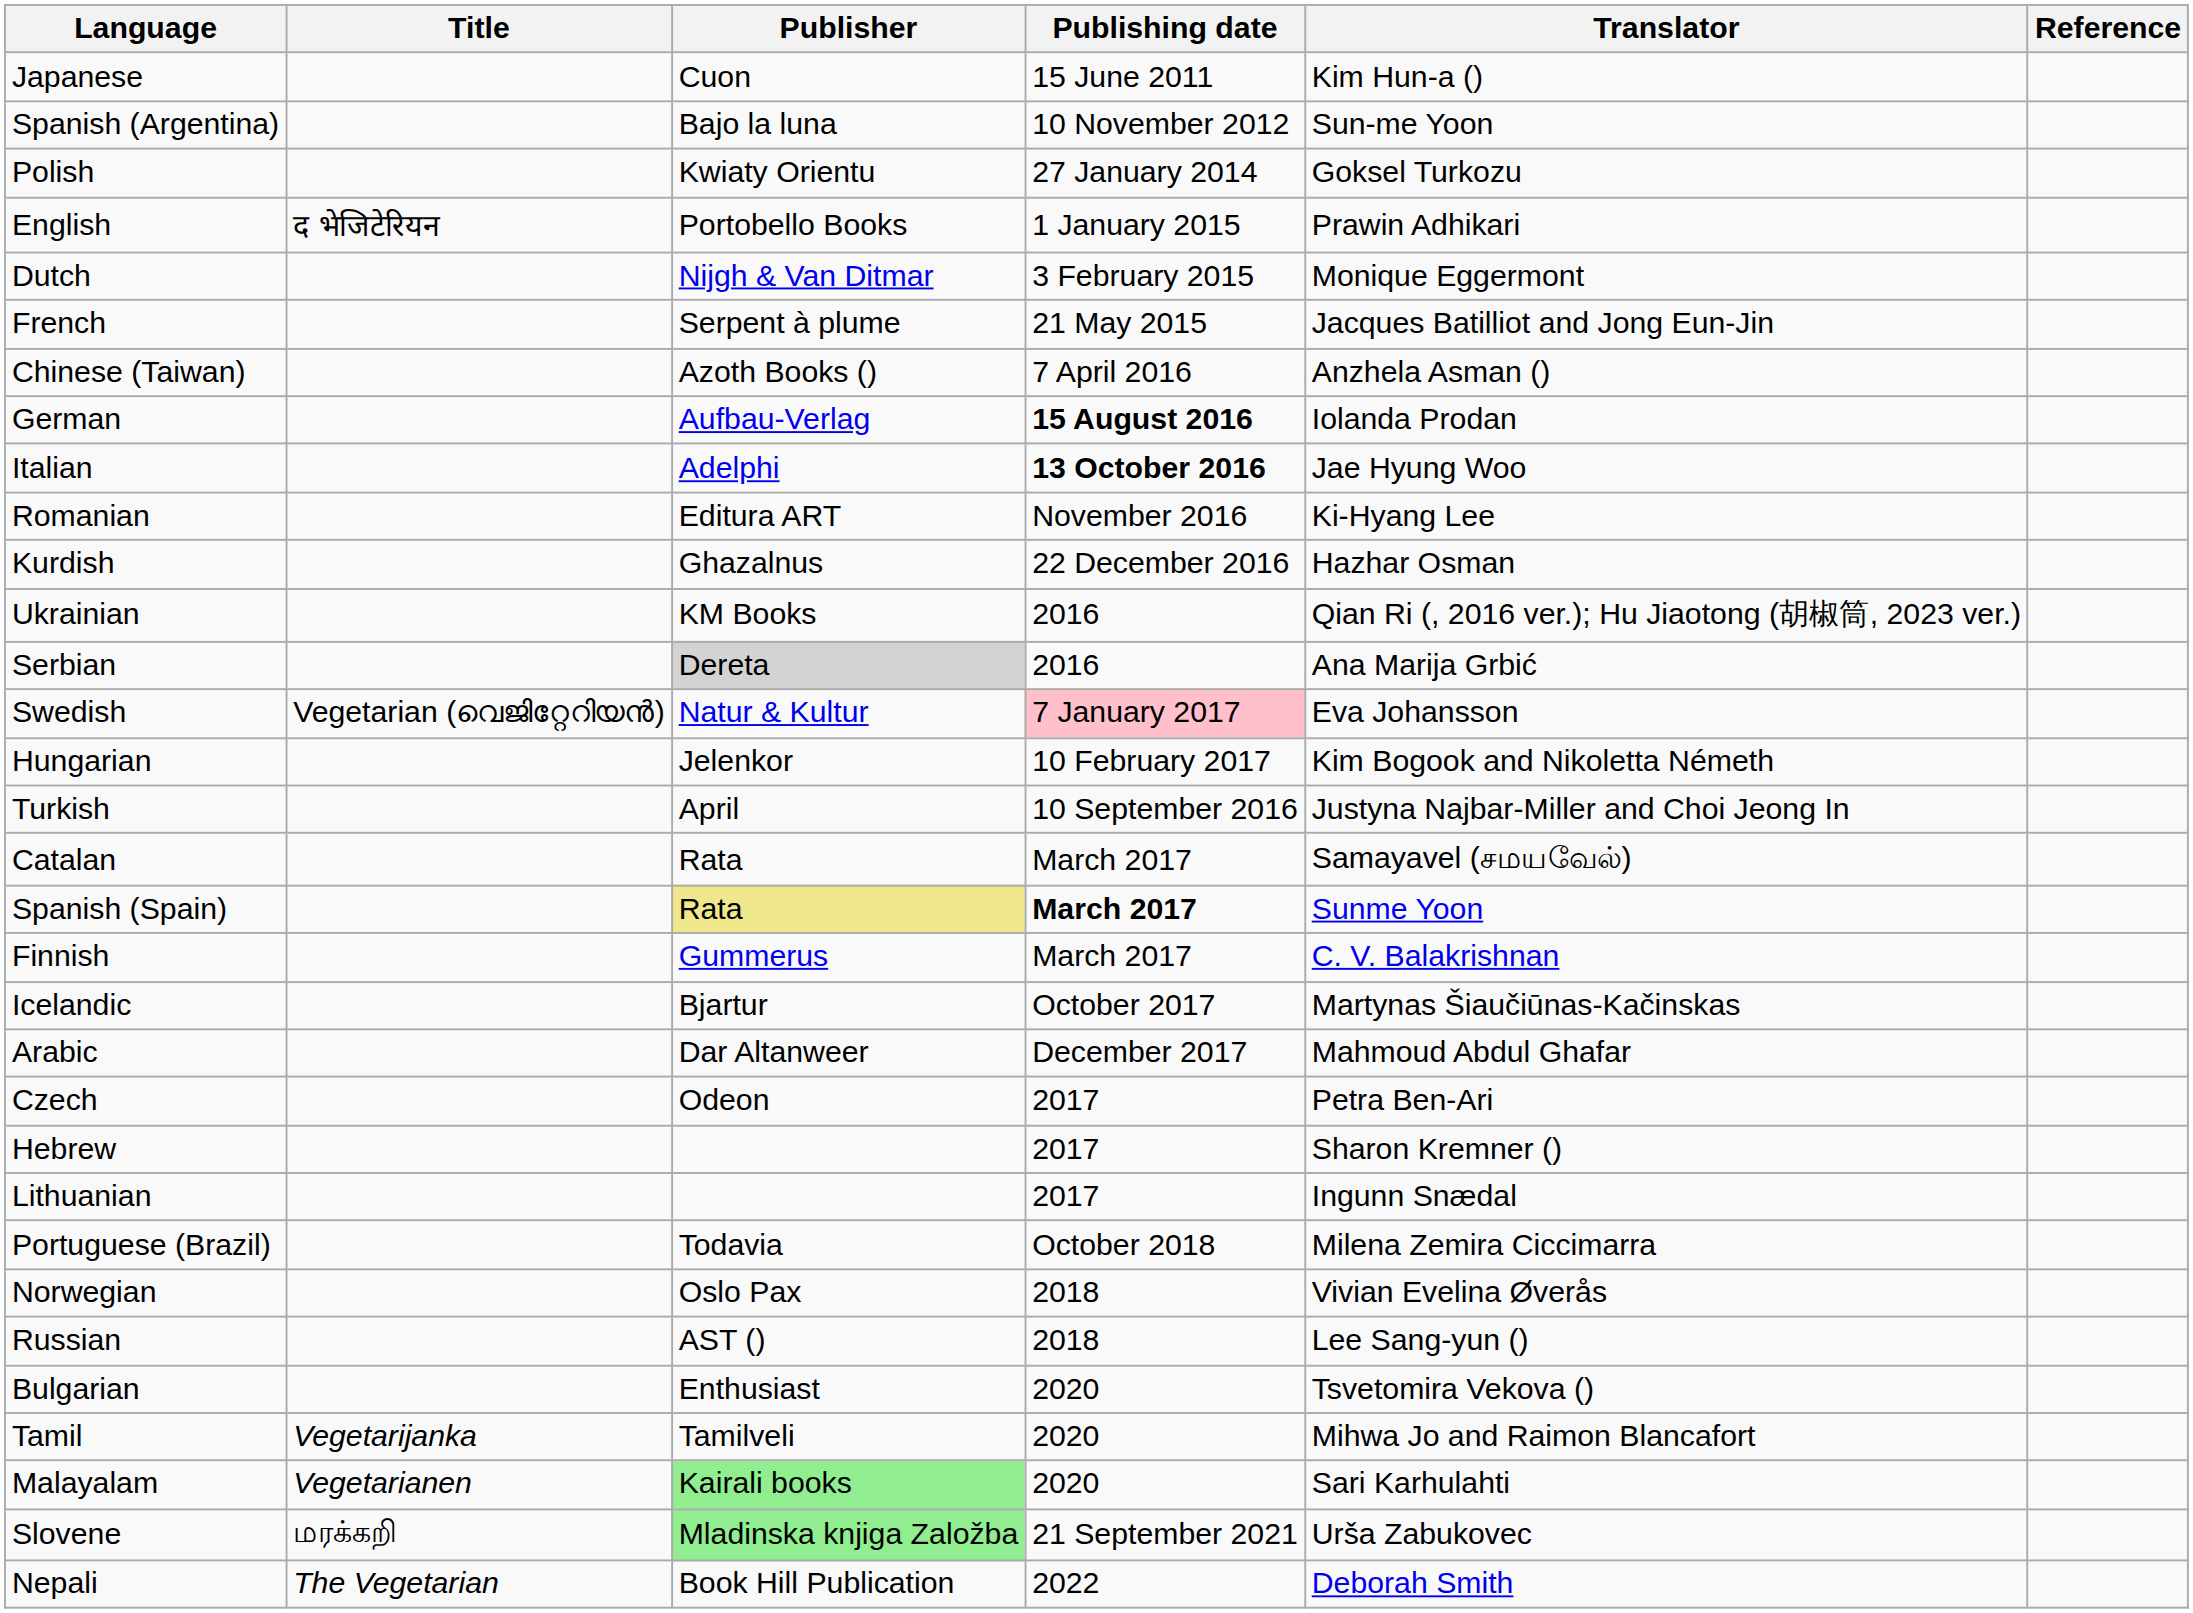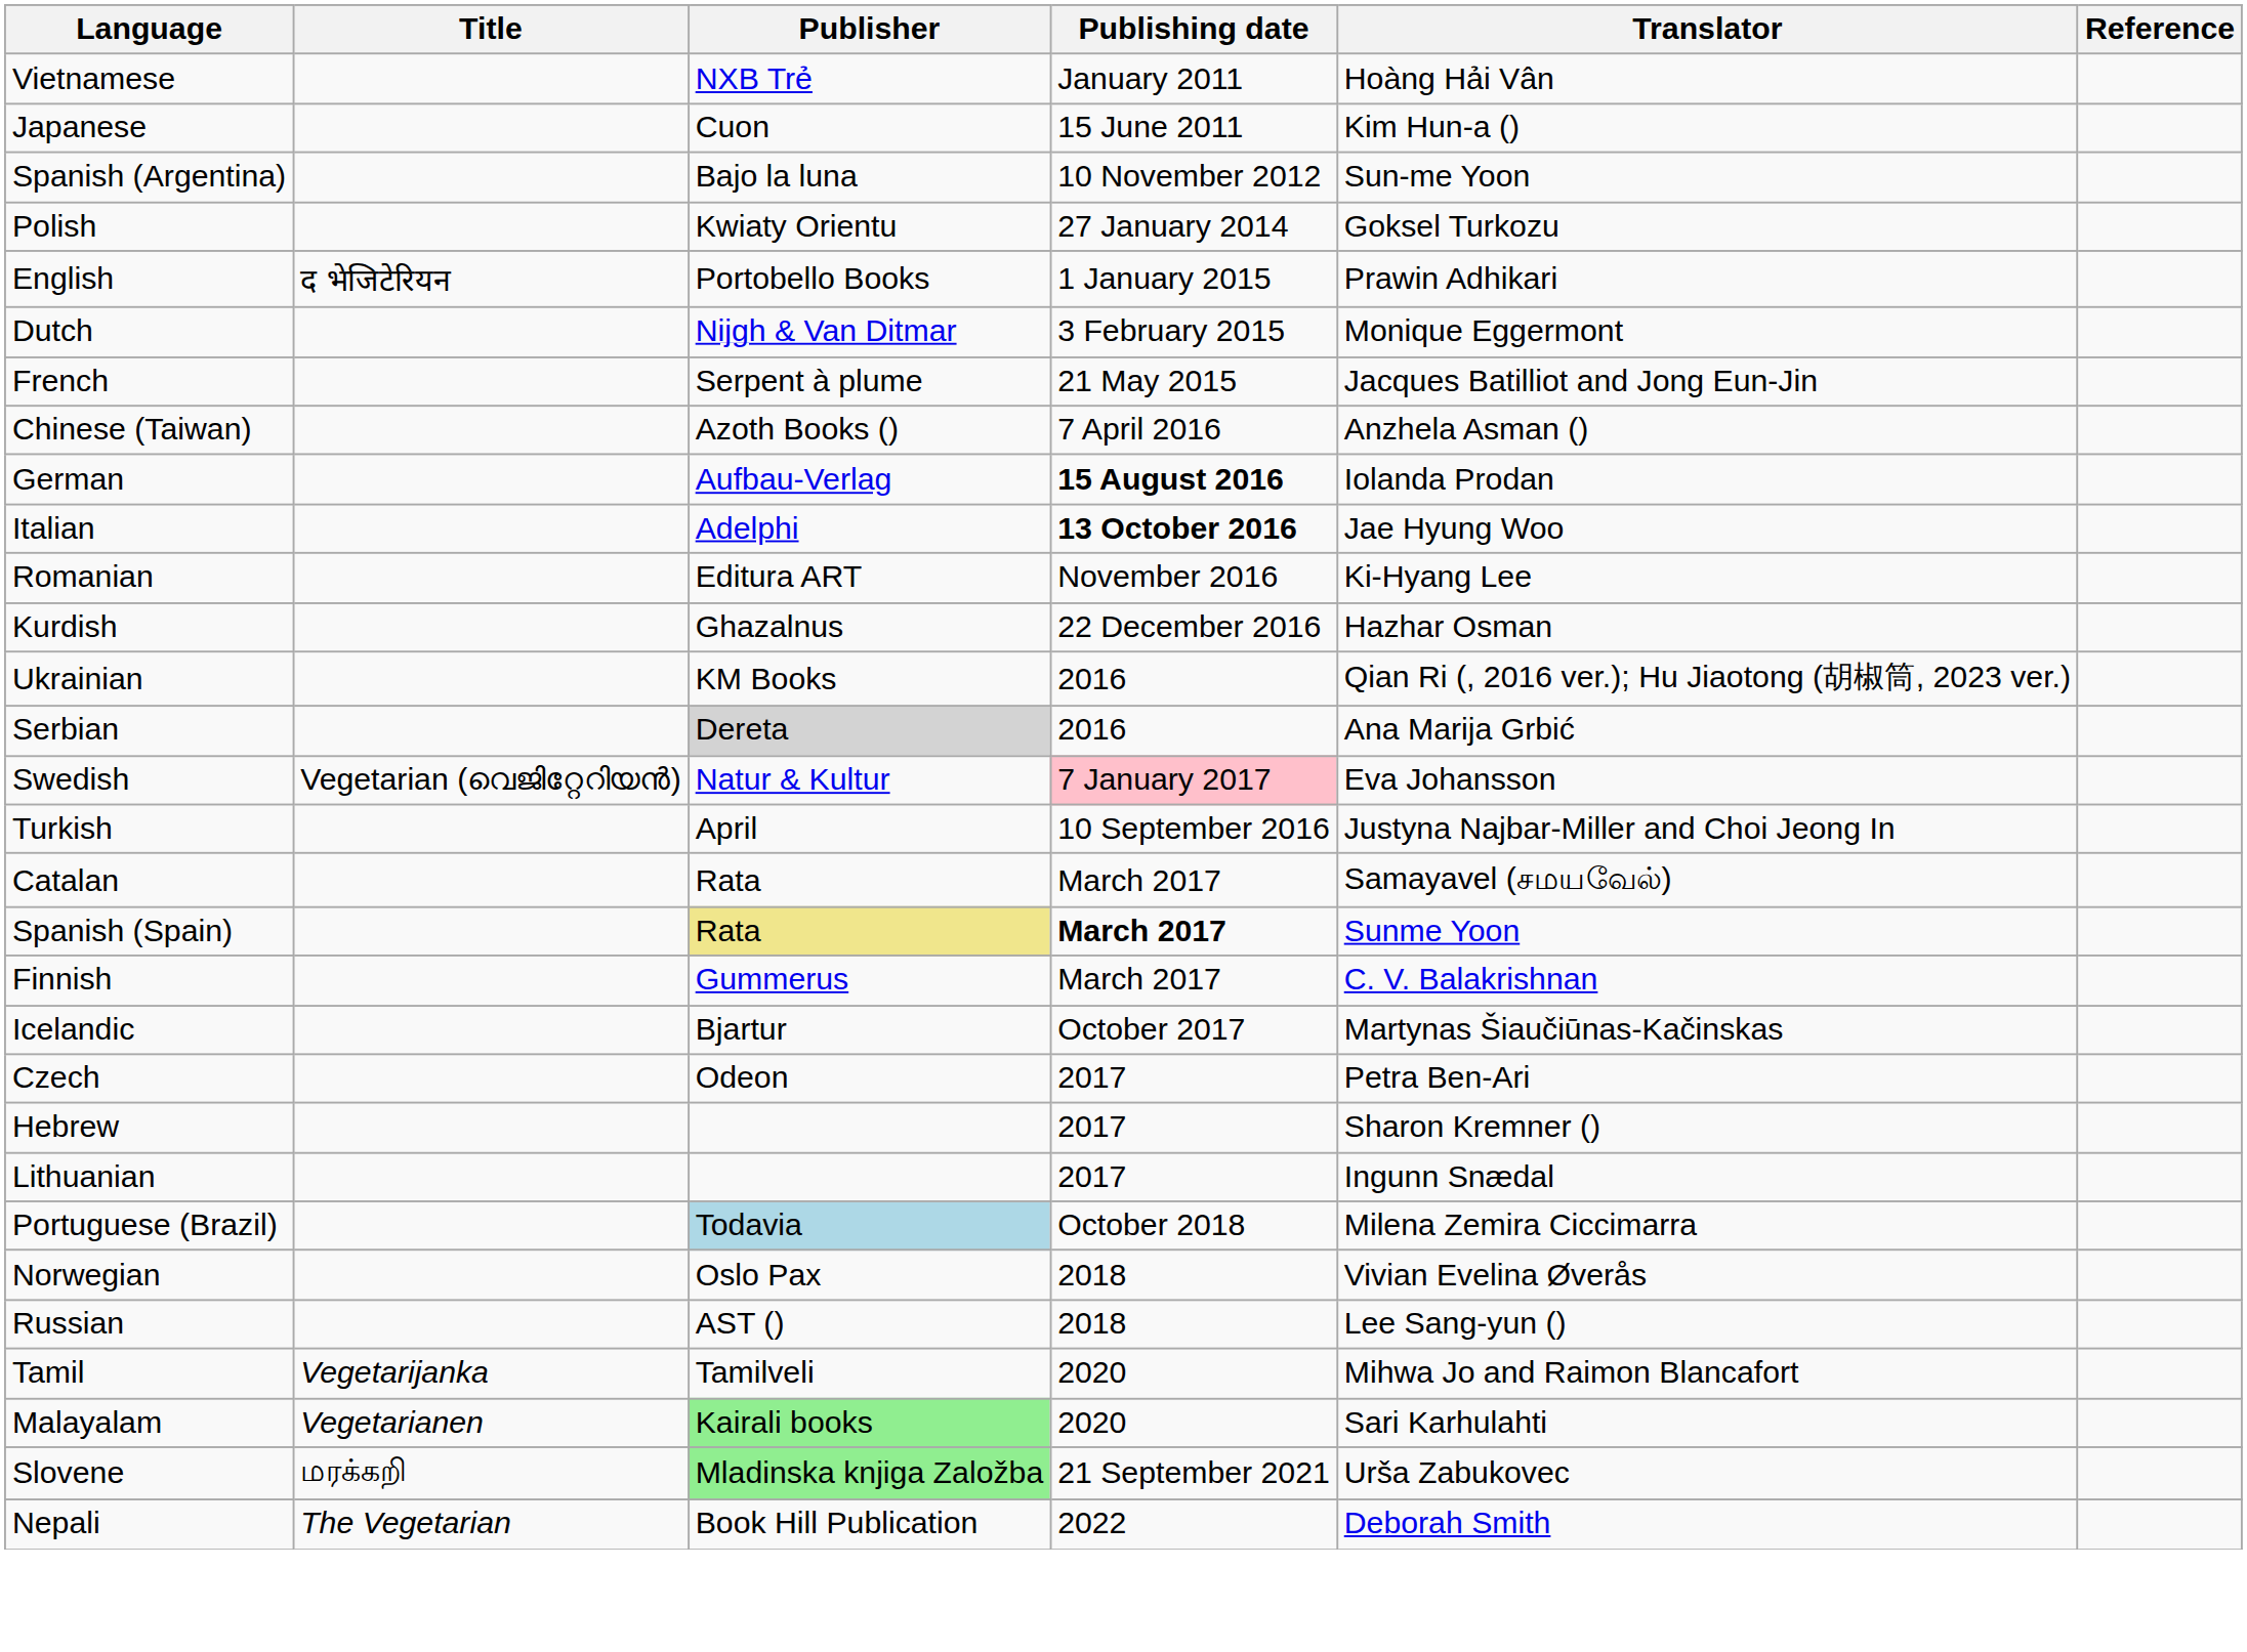 <table class="wikitable sortable">
 <tr>
 <th>Language</th>
 <th>Title</th>
 <th>Publisher</th>
 <th>Publishing date</th>
 <th>Translator</th>
 <th>Reference</th>
+</tr>
+<tr>
+<td>Vietnamese</td>
+<td></td>
+<td><a href='#'>NXB Trẻ</a></td>
+<td>January 2011</td>
+<td>Hoàng Hải Vân</td>
+<td></td>
 </tr>
 <tr>
 <td>Japanese</td>
 <td></td>
 <td>Cuon</td>
 <td>15 June 2011</td>
 <td>Kim Hun-a ()</td>
 <td></td>
 </tr>
 <tr>
 <td>Spanish (Argentina)</td>
 <td></td>
 <td>Bajo la luna</td>
 <td>10 November 2012</td>
 <td>Sun-me Yoon</td>
 <td></td>
 </tr>
 <tr>
 <td>Polish</td>
 <td></td>
 <td>Kwiaty Orientu</td>
 <td>27 January 2014</td>
 <td>Goksel Turkozu</td>
 <td></td>
 </tr>
 <tr>
 <td>English</td>
 <td>द भेजिटेरियन</td>
 <td>Portobello Books</td>
 <td>1 January 2015</td>
 <td>Prawin Adhikari</td>
 <td></td>
 </tr>
 <tr>
 <td>Dutch</td>
 <td></td>
 <td><a href='#'>Nijgh & Van Ditmar</a></td>
 <td>3 February 2015</td>
 <td>Monique Eggermont</td>
 <td></td>
 </tr>
 <tr>
 <td>French</td>
 <td></td>
 <td>Serpent à plume</td>
 <td>21 May 2015</td>
 <td>Jacques Batilliot and Jong Eun-Jin</td>
 <td></td>
 </tr>
 <tr>
 <td>Chinese (Taiwan)</td>
 <td></td>
 <td>Azoth Books ()</td>
 <td>7 April 2016</td>
 <td>Anzhela Asman ()</td>
 <td></td>
 </tr>
 <tr>
 <td>German</td>
 <td></td>
 <td><a href='#'>Aufbau-Verlag</a></td>
 <td><strong>15 August 2016</strong></td>
 <td>Iolanda Prodan</td>
 <td></td>
 </tr>
 <tr>
 <td>Italian</td>
 <td></td>
 <td><a href='#'>Adelphi</a></td>
 <td><strong>13 October 2016</strong></td>
 <td>Jae Hyung Woo</td>
 <td></td>
 </tr>
 <tr>
 <td>Romanian</td>
 <td></td>
 <td>Editura ART</td>
 <td>November 2016</td>
 <td>Ki-Hyang Lee</td>
 <td></td>
 </tr>
 <tr>
 <td>Kurdish</td>
 <td></td>
 <td>Ghazalnus</td>
 <td>22 December 2016</td>
 <td>Hazhar Osman</td>
 <td></td>
 </tr>
 <tr>
 <td>Ukrainian</td>
 <td></td>
 <td>KM Books </td>
 <td>2016</td>
 <td>Qian Ri (, 2016 ver.); Hu Jiaotong (胡椒筒, 2023 ver.)</td>
 <td></td>
 </tr>
 <tr>
 <td>Serbian</td>
 <td></td>
 <td style="background: lightgrey;">Dereta</td>
 <td>2016</td>
 <td>Ana Marija Grbić</td>
 <td></td>
 </tr>
 <tr>
 <td>Swedish</td>
 <td>Vegetarian (വെജിറ്റേറിയൻ)</td>
 <td><a href='#'>Natur & Kultur</a></td>
 <td style="background: pink;">7 January 2017</td>
 <td>Eva Johansson</td>
 <td></td>
 </tr>
 <tr>
-<td>Hungarian</td>
-<td></td>
-<td>Jelenkor</td>
-<td>10 February 2017</td>
-<td>Kim Bogook and Nikoletta Németh</td>
-<td></td>
-</tr>
-<tr>
 <td>Turkish</td>
 <td></td>
 <td>April</td>
 <td>10 September 2016</td>
 <td>Justyna Najbar-Miller and Choi Jeong In</td>
 <td></td>
 </tr>
 <tr>
 <td>Catalan</td>
 <td></td>
 <td>Rata</td>
 <td>March 2017</td>
 <td>Samayavel (சமயவேல்)</td>
 <td></td>
 </tr>
 <tr>
 <td>Spanish (Spain)</td>
 <td></td>
 <td style="background: khaki;">Rata</td>
 <td><strong>March 2017</strong></td>
 <td><a href='#'>Sunme Yoon</a></td>
 <td></td>
 </tr>
 <tr>
 <td>Finnish</td>
 <td></td>
 <td><a href='#'>Gummerus</a></td>
 <td>March 2017</td>
 <td><a href='#'>C. V. Balakrishnan</a></td>
 <td></td>
 </tr>
 <tr>
 <td>Icelandic</td>
 <td></td>
 <td>Bjartur</td>
 <td>October 2017</td>
 <td>Martynas Šiaučiūnas-Kačinskas</td>
 <td></td>
 </tr>
 <tr>
-<td>Arabic</td>
-<td></td>
-<td>Dar Altanweer</td>
-<td>December 2017</td>
-<td>Mahmoud Abdul Ghafar</td>
-<td></td>
-</tr>
-<tr>
 <td>Czech</td>
 <td></td>
 <td>Odeon</td>
 <td>2017</td>
 <td>Petra Ben-Ari</td>
 <td></td>
 </tr>
 <tr>
 <td>Hebrew</td>
 <td></td>
 <td></td>
 <td>2017</td>
 <td>Sharon Kremner ()</td>
 <td></td>
 </tr>
 <tr>
 <td>Lithuanian</td>
 <td></td>
 <td></td>
 <td>2017</td>
 <td>Ingunn Snædal</td>
 <td></td>
 </tr>
 <tr>
 <td>Portuguese (Brazil)</td>
 <td></td>
-<td>Todavia</td>
+<td style="background: lightblue;">Todavia</td>
 <td>October 2018</td>
 <td>Milena Zemira Ciccimarra</td>
 <td></td>
 </tr>
 <tr>
 <td>Norwegian</td>
 <td></td>
 <td>Oslo Pax</td>
 <td>2018</td>
 <td>Vivian Evelina Øverås</td>
 <td></td>
 </tr>
 <tr>
 <td>Russian</td>
 <td></td>
 <td>AST ()</td>
 <td>2018</td>
 <td>Lee Sang-yun ()</td>
-<td></td>
-</tr>
-<tr>
-<td>Bulgarian</td>
-<td></td>
-<td>Enthusiast</td>
-<td>2020</td>
-<td>Tsvetomira Vekova ()</td>
 <td></td>
 </tr>
 <tr>
 <td>Tamil</td>
 <td><em>Vegetarijanka</em></td>
 <td>Tamilveli</td>
 <td>2020</td>
 <td>Mihwa Jo and Raimon Blancafort</td>
 <td></td>
 </tr>
 <tr>
 <td>Malayalam</td>
 <td><em>Vegetarianen</em></td>
 <td style="background: lightgreen;">Kairali books</td>
 <td>2020</td>
 <td>Sari Karhulahti</td>
 <td></td>
 </tr>
 <tr>
 <td>Slovene</td>
 <td>மரக்கறி</td>
 <td style="background: lightgreen;">Mladinska knjiga Založba</td>
 <td>21 September 2021</td>
 <td>Urša Zabukovec</td>
 <td></td>
 </tr>
 <tr>
 <td>Nepali</td>
 <td><em>The Vegetarian</em></td>
 <td>Book Hill Publication</td>
 <td>2022</td>
 <td><a href='#'>Deborah Smith</a></td>
 <td></td>
 </tr>
 </table>
